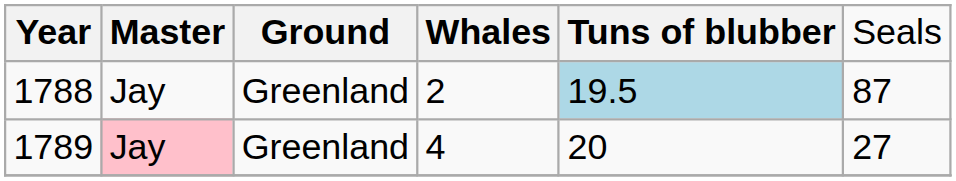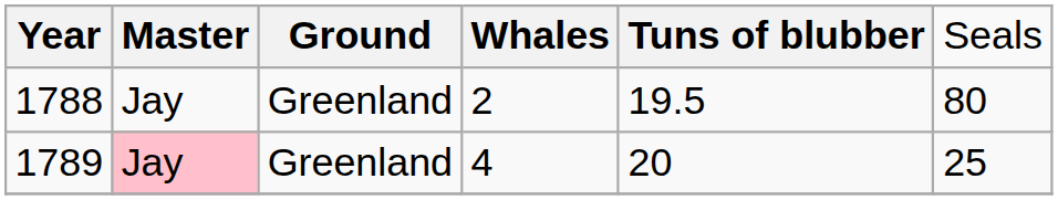 <table class="sortable wikitable">
 <tr>
 <th>Year</th>
 <th>Master</th>
 <th>Ground</th>
 <th>Whales</th>
 <th>Tuns of blubber</th>
 <td>Seals</td>
 </tr>
 <tr>
 <td>1788</td>
 <td>Jay</td>
 <td>Greenland</td>
 <td>2</td>
-<td style="background: lightblue;">19.5</td>
-<td>87</td>
+<td>19.5</td>
+<td>80</td>
 </tr>
 <tr>
 <td>1789</td>
 <td style="background: pink;">Jay</td>
 <td>Greenland</td>
 <td>4</td>
 <td>20</td>
-<td>27</td>
+<td>25</td>
 </tr>
 <tr>
 </tr>
 </table>
